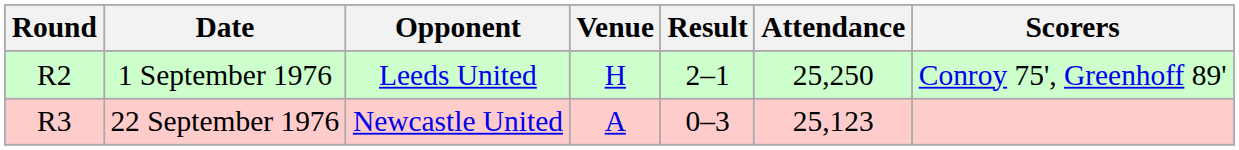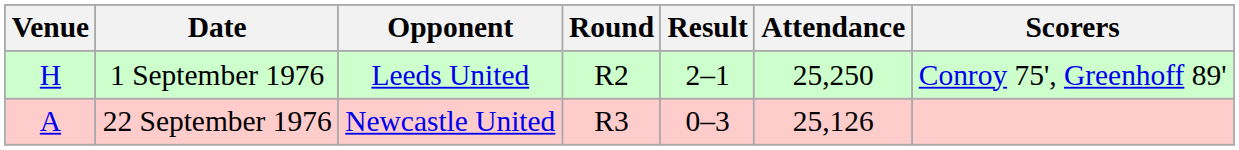 <table class="wikitable" style="font-size:100%; text-align:center">
 <tr>
-<th>Round</th>
+<th>Venue</th>
 <th>Date</th>
 <th>Opponent</th>
-<th>Venue</th>
+<th>Round</th>
 <th>Result</th>
 <th>Attendance</th>
 <th>Scorers</th>
 </tr>
 <tr style="background-color: #CCFFCC;">
-<td>R2</td>
+<td><a href='#'>H</a></td>
 <td>1 September 1976</td>
 <td><a href='#'>Leeds United</a></td>
-<td><a href='#'>H</a></td>
+<td>R2</td>
 <td>2–1</td>
 <td>25,250</td>
 <td><a href='#'>Conroy</a> 75', <a href='#'>Greenhoff</a> 89'</td>
 </tr>
 <tr style="background-color: #FFCCCC;">
-<td>R3</td>
+<td><a href='#'>A</a></td>
 <td>22 September 1976</td>
 <td><a href='#'>Newcastle United</a></td>
-<td><a href='#'>A</a></td>
+<td>R3</td>
 <td>0–3</td>
-<td>25,123</td>
+<td>25,126</td>
 <td></td>
 </tr>
 </table>
